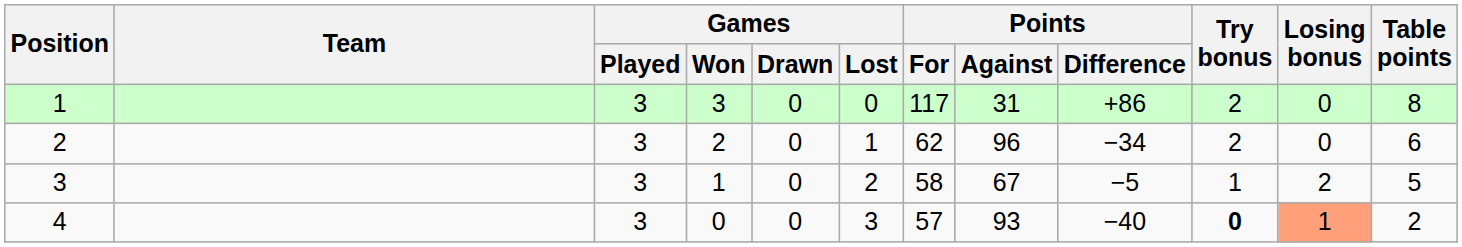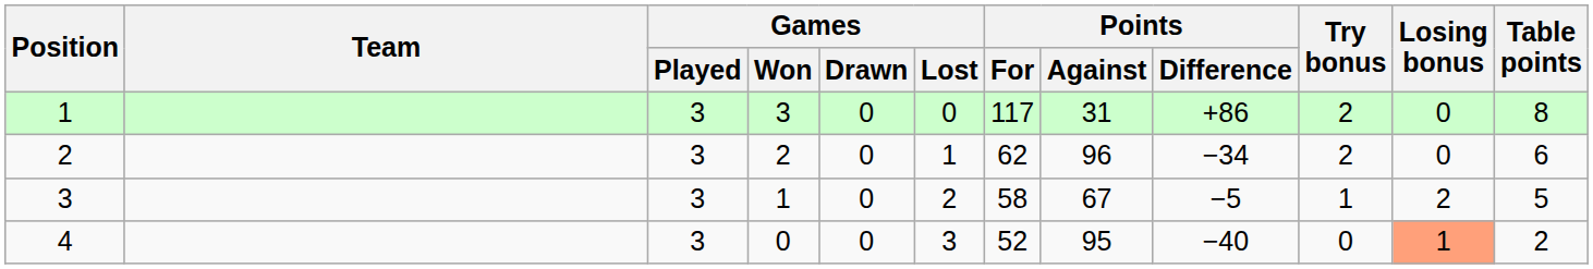 <table class="wikitable" style="text-align: center;">
 <tr>
 <th rowspan="2" width="20">Position</th>
 <th rowspan="2" width="300">Team</th>
 <th colspan="4">Games</th>
 <th colspan="3">Points</th>
 <th rowspan="2" width="20">Try bonus</th>
 <th rowspan="2" width="20">Losing bonus</th>
 <th rowspan="2" width="20">Table points</th>
 </tr>
 <tr>
 <th width="20">Played</th>
 <th width="20">Won</th>
 <th width="20">Drawn</th>
 <th width="20">Lost</th>
 <th width="20">For</th>
 <th width="20">Against</th>
 <th width="20">Difference</th>
 </tr>
 <tr bgcolor="#ccffcc">
 <td>1</td>
 <td></td>
 <td>3</td>
 <td>3</td>
 <td>0</td>
 <td>0</td>
 <td>117</td>
 <td>31</td>
 <td>+86</td>
 <td>2</td>
 <td>0</td>
 <td>8</td>
 </tr>
 <tr>
 <td>2</td>
 <td></td>
 <td>3</td>
 <td>2</td>
 <td>0</td>
 <td>1</td>
 <td>62</td>
 <td>96</td>
 <td>−34</td>
 <td>2</td>
 <td>0</td>
 <td>6</td>
 </tr>
 <tr>
 <td>3</td>
 <td></td>
 <td>3</td>
 <td>1</td>
 <td>0</td>
 <td>2</td>
 <td>58</td>
 <td>67</td>
 <td>−5</td>
 <td>1</td>
 <td>2</td>
 <td>5</td>
 </tr>
 <tr>
 <td>4</td>
 <td></td>
 <td>3</td>
 <td>0</td>
 <td>0</td>
 <td>3</td>
-<td>57</td>
-<td>93</td>
+<td>52</td>
+<td>95</td>
 <td>−40</td>
-<td><strong>0</strong></td>
+<td>0</td>
 <td style="background: lightsalmon;">1</td>
 <td>2</td>
 </tr>
 </table>
